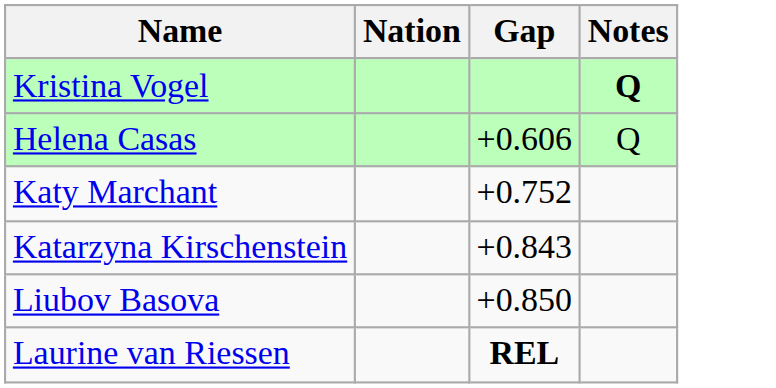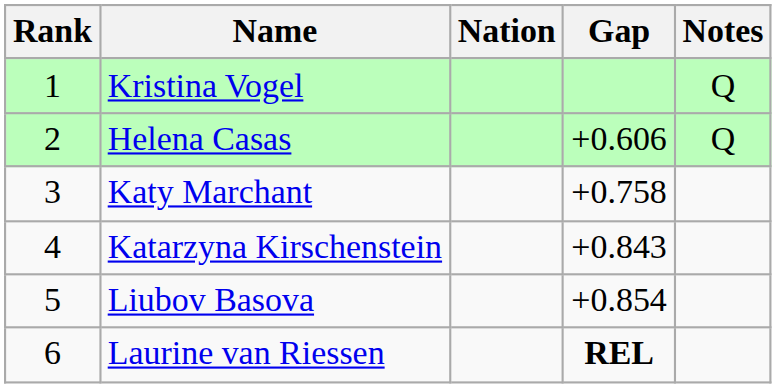 <table class="wikitable sortable" style="text-align:center">
 <tr>
+<th>Rank</th>
 <th>Name</th>
 <th>Nation</th>
 <th>Gap</th>
 <th>Notes</th>
 </tr>
 <tr bgcolor=bbffbb>
+<td>1</td>
 <td align=left><a href='#'>Kristina Vogel</a></td>
 <td align=left></td>
 <td></td>
-<td><strong>Q</strong></td>
+<td>Q</td>
 </tr>
 <tr bgcolor=bbffbb>
+<td>2</td>
 <td align=left><a href='#'>Helena Casas</a></td>
 <td align=left></td>
 <td>+0.606</td>
 <td>Q</td>
 </tr>
 <tr>
+<td>3</td>
 <td align=left><a href='#'>Katy Marchant</a></td>
 <td align=left></td>
-<td>+0.752</td>
+<td>+0.758</td>
 <td></td>
 </tr>
 <tr>
+<td>4</td>
 <td align=left><a href='#'>Katarzyna Kirschenstein</a></td>
 <td align=left></td>
 <td>+0.843</td>
 <td></td>
 </tr>
 <tr>
+<td>5</td>
 <td align=left><a href='#'>Liubov Basova</a></td>
 <td align=left></td>
-<td>+0.850</td>
+<td>+0.854</td>
 <td></td>
 </tr>
 <tr>
+<td>6</td>
 <td align=left><a href='#'>Laurine van Riessen</a></td>
 <td align=left></td>
 <td><strong>REL</strong></td>
 <td></td>
 </tr>
 </table>
